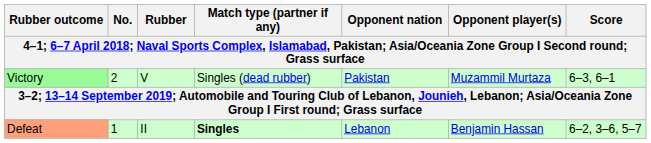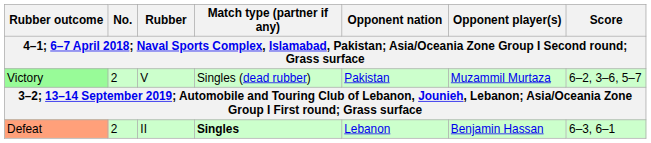 <table class=wikitable>
 <tr>
 <th>Rubber outcome</th>
 <th>No.</th>
 <th>Rubber</th>
 <th>Match type (partner if any)</th>
 <th>Opponent nation</th>
 <th>Opponent player(s)</th>
 <th>Score</th>
 </tr>
 <tr>
 <th colspan=7>4–1; <a href='#'>6–7 April 2018</a>;  <a href='#'>Naval Sports Complex</a>, <a href='#'>Islamabad</a>, Pakistan; Asia/Oceania Zone Group I Second round; Grass surface</th>
 </tr>
 <tr bgcolor=#CCFFCC>
 <td bgcolor=98FB98>Victory</td>
 <td>2</td>
 <td>V</td>
 <td>Singles (<a href='#'>dead rubber</a>)</td>
 <td> <a href='#'>Pakistan</a></td>
 <td><a href='#'>Muzammil Murtaza</a></td>
-<td>6–3, 6–1</td>
+<td>6–2, 3–6, 5–7</td>
 </tr>
 <tr>
 <th colspan=7>3–2; <a href='#'>13–14 September 2019</a>; Automobile and Touring Club of Lebanon, <a href='#'>Jounieh</a>, Lebanon; Asia/Oceania Zone Group I First round; Grass surface</th>
 </tr>
 <tr bgcolor=#CCFFCC>
 <td bgcolor=FFA07A>Defeat</td>
-<td>1</td>
+<td>2</td>
 <td>II</td>
 <td><strong>Singles</strong></td>
 <td> <a href='#'>Lebanon</a></td>
 <td><a href='#'>Benjamin Hassan</a></td>
-<td>6–2, 3–6, 5–7</td>
+<td>6–3, 6–1</td>
 </tr>
 </table>
